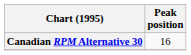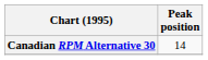 <table class="wikitable sortable plainrowheaders">
 <tr>
 <th scope="col">Chart (1995)</th>
 <th scope="col">Peak<br>position</th>
 </tr>
 <tr>
 <th scope="row">Canadian <a href='#'><em>RPM</em> Alternative 30</a></th>
-<td align="center">16</td>
+<td align="center">14</td>
 </tr>
 <tr>
 </tr>
 <tr>
 </tr>
 <tr>
 </tr>
 </table>
